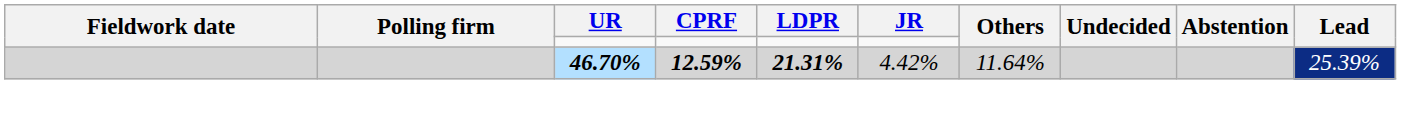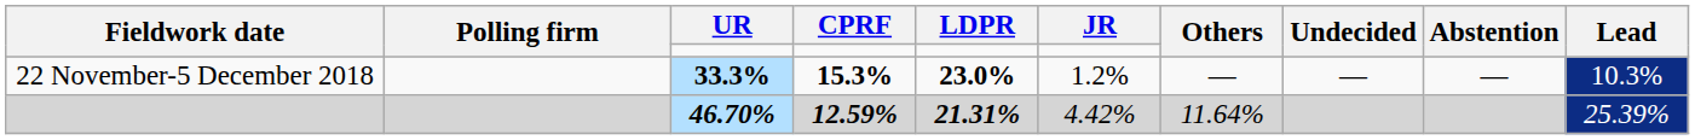 <table class=wikitable style="font-size:95%; line-height:14px; text-align:center">
 <tr>
 <th style=width:200px; rowspan=2>Fieldwork date</th>
 <th style=width:150px; rowspan=2>Polling firm</th>
 <th style="width:60px;"><a href='#'>UR</a></th>
 <th style="width:60px;"><a href='#'>CPRF</a></th>
 <th style="width:60px;"><a href='#'>LDPR</a></th>
 <th style="width:60px;"><a href='#'>JR</a></th>
 <th style="width:60px;" rowspan=2>Others</th>
 <th style="width:60px;" rowspan=2>Undecided</th>
 <th style="width:60px;" rowspan=2>Abstention</th>
 <th style="width:60px;" rowspan="2">Lead</th>
 </tr>
 <tr>
 <td bgcolor=></td>
 <td bgcolor=></td>
 <td bgcolor=></td>
 <td bgcolor=></td>
 </tr>
 <tr>
+<td>22 November-5 December 2018</td>
+<td> </td>
+<td style="background:#B3E0FF"><strong>33.3%</strong></td>
+<td><strong>15.3%</strong></td>
+<td><strong>23.0%</strong></td>
+<td>1.2%</td>
+<td>—</td>
+<td>—</td>
+<td>—</td>
+<td style="background:#0C2C84; color:white;">10.3%</td>
+</tr>
+<tr>
 <td style="background:#D5D5D5"></td>
 <td style="background:#D5D5D5"></td>
 <td style="background:#B3E0FF"><strong><em>46.70%</em></strong></td>
 <td style="background:#D5D5D5"><strong><em>12.59%</em></strong></td>
 <td style="background:#D5D5D5"><strong><em>21.31%</em></strong></td>
 <td style="background:#D5D5D5"><em>4.42%</em></td>
 <td style="background:#D5D5D5"><em>11.64%</em></td>
 <td style="background:#D5D5D5"></td>
 <td style="background:#D5D5D5"></td>
 <td style="background:#0C2C84; color:white;"><em>25.39%</em></td>
 </tr>
 </table>
